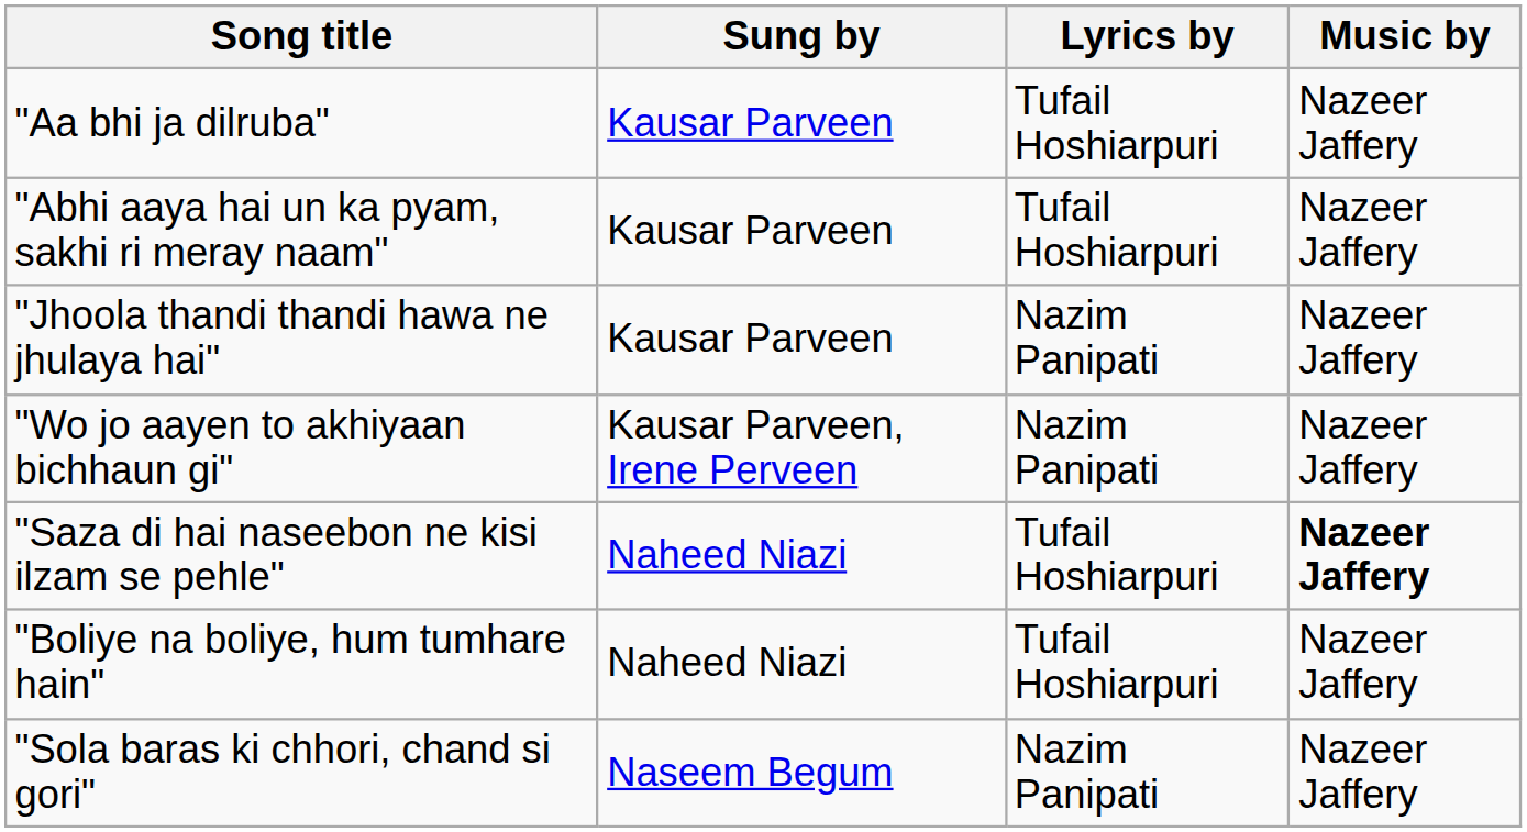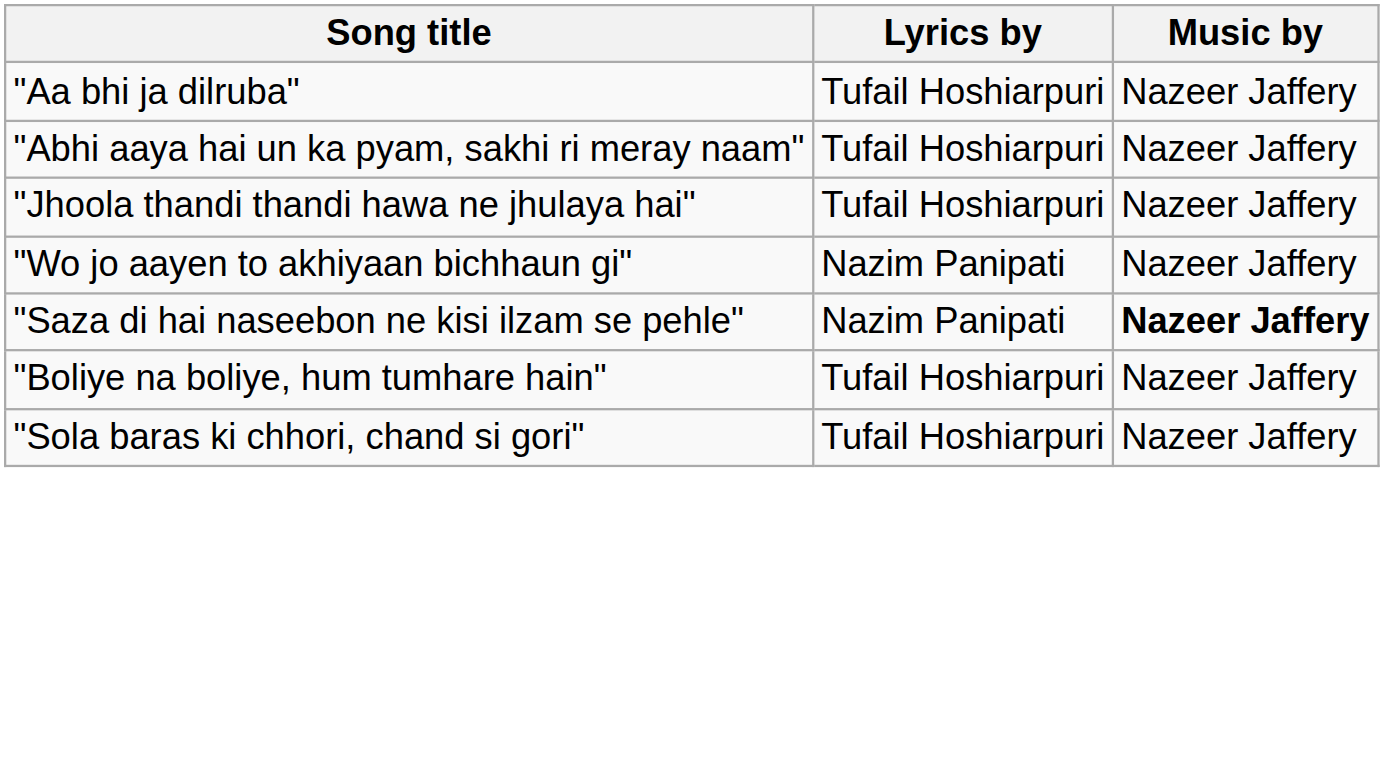 <table class= "wikitable">
 <tr>
 <th>Song title</th>
-<th>Sung by</th>
 <th>Lyrics by</th>
 <th>Music by</th>
 </tr>
 <tr>
 <td>"Aa bhi ja dilruba"</td>
-<td><a href='#'>Kausar Parveen</a></td>
 <td>Tufail Hoshiarpuri</td>
 <td>Nazeer Jaffery</td>
 </tr>
 <tr>
 <td>"Abhi aaya hai un ka pyam, sakhi ri meray naam"</td>
-<td>Kausar Parveen</td>
 <td>Tufail Hoshiarpuri</td>
 <td>Nazeer Jaffery</td>
 </tr>
 <tr>
 <td>"Jhoola thandi thandi hawa ne jhulaya hai"</td>
-<td>Kausar Parveen</td>
-<td>Nazim Panipati</td>
+<td>Tufail Hoshiarpuri</td>
 <td>Nazeer Jaffery</td>
 </tr>
 <tr>
 <td>"Wo jo aayen to akhiyaan bichhaun gi"</td>
-<td>Kausar Parveen, <a href='#'>Irene Perveen</a></td>
 <td>Nazim Panipati</td>
 <td>Nazeer Jaffery</td>
 </tr>
 <tr>
 <td>"Saza di hai naseebon ne kisi ilzam se pehle"</td>
-<td><a href='#'>Naheed Niazi</a></td>
-<td>Tufail Hoshiarpuri</td>
+<td>Nazim Panipati</td>
 <td><strong>Nazeer Jaffery</strong></td>
 </tr>
 <tr>
 <td>"Boliye na boliye, hum tumhare hain"</td>
-<td>Naheed Niazi</td>
 <td>Tufail Hoshiarpuri</td>
 <td>Nazeer Jaffery</td>
 </tr>
 <tr>
 <td>"Sola baras ki chhori, chand si gori"</td>
-<td><a href='#'>Naseem Begum</a></td>
-<td>Nazim Panipati</td>
+<td>Tufail Hoshiarpuri</td>
 <td>Nazeer Jaffery</td>
 </tr>
 </table>
